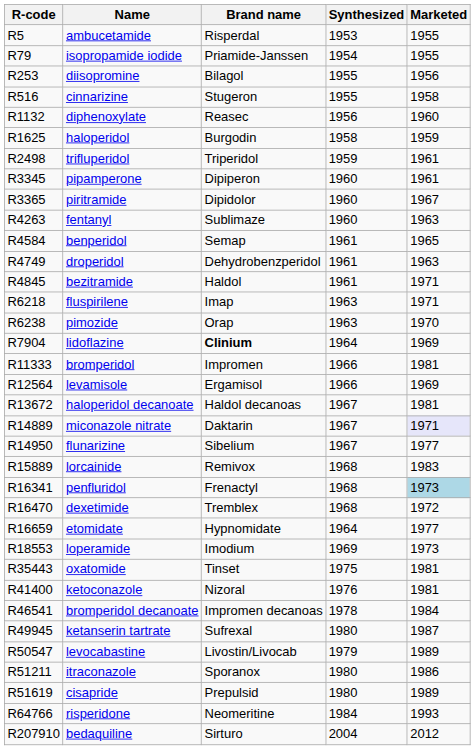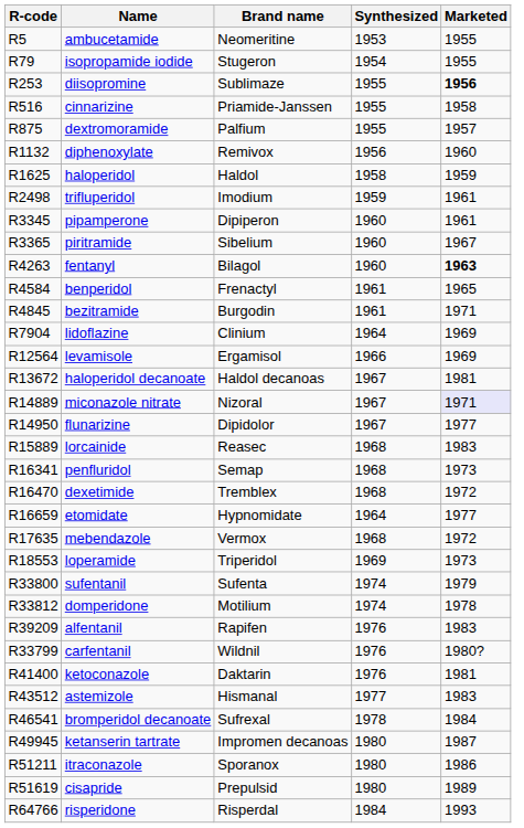 <table class="wikitable sortable">
 <tr>
 <th>R-code</th>
 <th>Name</th>
 <th>Brand name</th>
 <th>Synthesized</th>
 <th>Marketed</th>
 </tr>
 <tr>
 <td>R5</td>
 <td><a href='#'>ambucetamide</a></td>
-<td>Risperdal</td>
+<td>Neomeritine</td>
 <td>1953</td>
 <td>1955</td>
 </tr>
 <tr>
 <td>R79</td>
 <td><a href='#'>isopropamide iodide</a></td>
-<td>Priamide-Janssen</td>
+<td>Stugeron</td>
 <td>1954</td>
 <td>1955</td>
 </tr>
 <tr>
 <td>R253</td>
 <td><a href='#'>diisopromine</a></td>
-<td>Bilagol</td>
+<td>Sublimaze</td>
 <td>1955</td>
-<td>1956</td>
+<td><strong>1956</strong></td>
 </tr>
 <tr>
 <td>R516</td>
 <td><a href='#'>cinnarizine</a></td>
-<td>Stugeron</td>
+<td>Priamide-Janssen</td>
 <td>1955</td>
 <td>1958</td>
 </tr>
 <tr>
+<td>R875</td>
+<td><a href='#'>dextromoramide</a></td>
+<td>Palfium</td>
+<td>1955</td>
+<td>1957</td>
+</tr>
+<tr>
 <td>R1132</td>
 <td><a href='#'>diphenoxylate</a></td>
-<td>Reasec</td>
+<td>Remivox</td>
 <td>1956</td>
 <td>1960</td>
 </tr>
 <tr>
 <td>R1625</td>
 <td><a href='#'>haloperidol</a></td>
-<td>Burgodin</td>
+<td>Haldol</td>
 <td>1958</td>
 <td>1959</td>
 </tr>
 <tr>
 <td>R2498</td>
 <td><a href='#'>trifluperidol</a></td>
-<td>Triperidol</td>
+<td>Imodium</td>
 <td>1959</td>
 <td>1961</td>
 </tr>
 <tr>
 <td>R3345</td>
 <td><a href='#'>pipamperone</a></td>
 <td>Dipiperon</td>
 <td>1960</td>
 <td>1961</td>
 </tr>
 <tr>
 <td>R3365</td>
 <td><a href='#'>piritramide</a></td>
-<td>Dipidolor</td>
+<td>Sibelium</td>
 <td>1960</td>
 <td>1967</td>
 </tr>
 <tr>
 <td>R4263</td>
 <td><a href='#'>fentanyl</a></td>
-<td>Sublimaze</td>
+<td>Bilagol</td>
 <td>1960</td>
-<td>1963</td>
+<td><strong>1963</strong></td>
 </tr>
 <tr>
 <td>R4584</td>
 <td><a href='#'>benperidol</a></td>
-<td>Semap</td>
+<td>Frenactyl</td>
 <td>1961</td>
 <td>1965</td>
 </tr>
 <tr>
-<td>R4749</td>
-<td><a href='#'>droperidol</a></td>
-<td>Dehydrobenzperidol</td>
-<td>1961</td>
-<td>1963</td>
-</tr>
-<tr>
 <td>R4845</td>
 <td><a href='#'>bezitramide</a></td>
-<td>Haldol</td>
+<td>Burgodin</td>
 <td>1961</td>
 <td>1971</td>
 </tr>
 <tr>
-<td>R6218</td>
-<td><a href='#'>fluspirilene</a></td>
-<td>Imap</td>
-<td>1963</td>
-<td>1971</td>
-</tr>
-<tr>
-<td>R6238</td>
-<td><a href='#'>pimozide</a></td>
-<td>Orap</td>
-<td>1963</td>
-<td>1970</td>
-</tr>
-<tr>
 <td>R7904</td>
 <td><a href='#'>lidoflazine</a></td>
-<td><strong>Clinium</strong></td>
+<td>Clinium</td>
 <td>1964</td>
 <td>1969</td>
-</tr>
-<tr>
-<td>R11333</td>
-<td><a href='#'>bromperidol</a></td>
-<td>Impromen</td>
-<td>1966</td>
-<td>1981</td>
 </tr>
 <tr>
 <td>R12564</td>
 <td><a href='#'>levamisole</a></td>
 <td>Ergamisol</td>
 <td>1966</td>
 <td>1969</td>
 </tr>
 <tr>
 <td>R13672</td>
 <td><a href='#'>haloperidol decanoate</a></td>
 <td>Haldol decanoas</td>
 <td>1967</td>
 <td>1981</td>
 </tr>
 <tr>
 <td>R14889</td>
 <td><a href='#'>miconazole nitrate</a></td>
-<td>Daktarin</td>
+<td>Nizoral</td>
 <td>1967</td>
 <td style="background: lavender;">1971</td>
 </tr>
 <tr>
 <td>R14950</td>
 <td><a href='#'>flunarizine</a></td>
-<td>Sibelium</td>
+<td>Dipidolor</td>
 <td>1967</td>
 <td>1977</td>
 </tr>
 <tr>
 <td>R15889</td>
 <td><a href='#'>lorcainide</a></td>
-<td>Remivox</td>
+<td>Reasec</td>
 <td>1968</td>
 <td>1983</td>
 </tr>
 <tr>
 <td>R16341</td>
 <td><a href='#'>penfluridol</a></td>
-<td>Frenactyl</td>
+<td>Semap</td>
 <td>1968</td>
-<td style="background: lightblue;">1973</td>
+<td>1973</td>
 </tr>
 <tr>
 <td>R16470</td>
 <td><a href='#'>dexetimide</a></td>
 <td>Tremblex</td>
 <td>1968</td>
 <td>1972</td>
 </tr>
 <tr>
 <td>R16659</td>
 <td><a href='#'>etomidate</a></td>
 <td>Hypnomidate</td>
 <td>1964</td>
 <td>1977</td>
 </tr>
 <tr>
+<td>R17635</td>
+<td><a href='#'>mebendazole</a></td>
+<td>Vermox</td>
+<td>1968</td>
+<td>1972</td>
+</tr>
+<tr>
 <td>R18553</td>
 <td><a href='#'>loperamide</a></td>
-<td>Imodium</td>
+<td>Triperidol</td>
 <td>1969</td>
 <td>1973</td>
 </tr>
 <tr>
-<td>R35443</td>
-<td><a href='#'>oxatomide</a></td>
-<td>Tinset</td>
-<td>1975</td>
-<td>1981</td>
+<td>R33800</td>
+<td><a href='#'>sufentanil</a></td>
+<td>Sufenta</td>
+<td>1974</td>
+<td>1979</td>
+</tr>
+<tr>
+<td>R33812</td>
+<td><a href='#'>domperidone</a></td>
+<td>Motilium</td>
+<td>1974</td>
+<td>1978</td>
+</tr>
+<tr>
+<td>R39209</td>
+<td><a href='#'>alfentanil</a></td>
+<td>Rapifen</td>
+<td>1976</td>
+<td>1983</td>
+</tr>
+<tr>
+<td>R33799</td>
+<td><a href='#'>carfentanil</a></td>
+<td>Wildnil</td>
+<td>1976</td>
+<td>1980?</td>
 </tr>
 <tr>
 <td>R41400</td>
 <td><a href='#'>ketoconazole</a></td>
-<td>Nizoral</td>
+<td>Daktarin</td>
 <td>1976</td>
 <td>1981</td>
 </tr>
 <tr>
+<td>R43512</td>
+<td><a href='#'>astemizole</a></td>
+<td>Hismanal</td>
+<td>1977</td>
+<td>1983</td>
+</tr>
+<tr>
 <td>R46541</td>
 <td><a href='#'>bromperidol decanoate</a></td>
-<td>Impromen decanoas</td>
+<td>Sufrexal</td>
 <td>1978</td>
 <td>1984</td>
 </tr>
 <tr>
 <td>R49945</td>
 <td><a href='#'>ketanserin tartrate</a></td>
-<td>Sufrexal</td>
+<td>Impromen decanoas</td>
 <td>1980</td>
 <td>1987</td>
-</tr>
-<tr>
-<td>R50547</td>
-<td><a href='#'>levocabastine</a></td>
-<td>Livostin/Livocab</td>
-<td>1979</td>
-<td>1989</td>
 </tr>
 <tr>
 <td>R51211</td>
 <td><a href='#'>itraconazole</a></td>
 <td>Sporanox</td>
 <td>1980</td>
 <td>1986</td>
 </tr>
 <tr>
 <td>R51619</td>
 <td><a href='#'>cisapride</a></td>
 <td>Prepulsid</td>
 <td>1980</td>
 <td>1989</td>
 </tr>
 <tr>
 <td>R64766</td>
 <td><a href='#'>risperidone</a></td>
-<td>Neomeritine</td>
+<td>Risperdal</td>
 <td>1984</td>
 <td>1993</td>
 </tr>
-<tr>
-<td>R207910</td>
-<td><a href='#'>bedaquiline</a></td>
-<td>Sirturo</td>
-<td>2004</td>
-<td>2012</td>
-</tr>
 </table>
